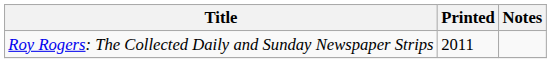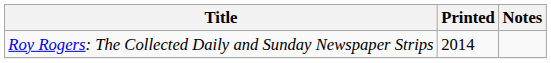 <table class="wikitable">
 <tr>
 <th>Title</th>
 <th>Printed</th>
 <th>Notes</th>
 </tr>
 <tr>
 <td><em><a href='#'>Roy Rogers</a>: The Collected Daily and Sunday Newspaper Strips</em></td>
-<td>2011</td>
+<td>2014</td>
 <td></td>
 </tr>
 <tr>
 </tr>
 </table>
